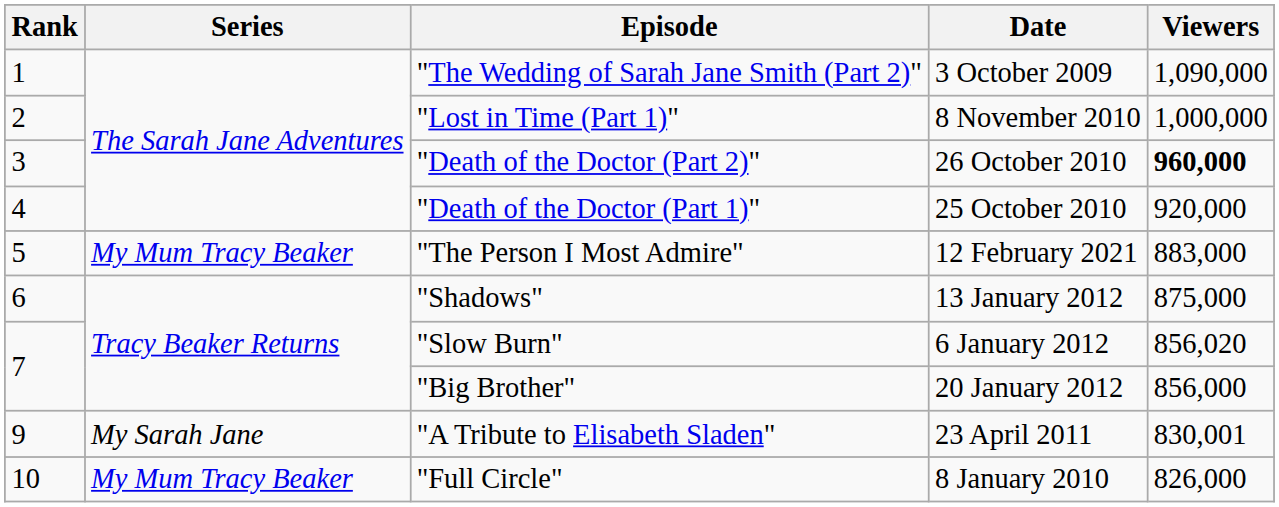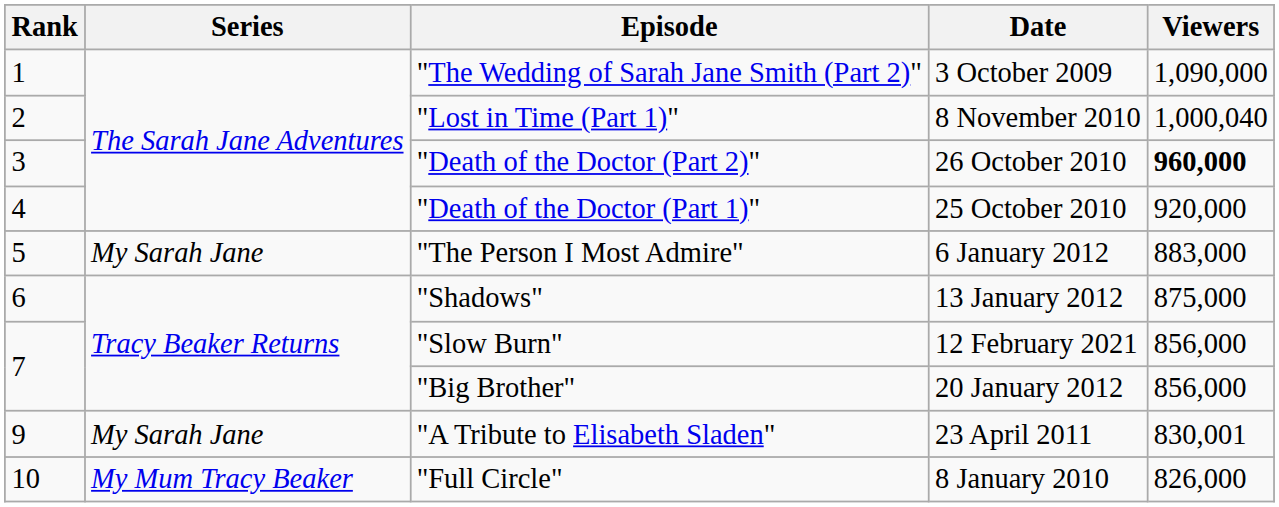 <table class="wikitable">
 <tr>
 <th>Rank</th>
 <th>Series</th>
 <th>Episode</th>
 <th>Date</th>
 <th>Viewers</th>
 </tr>
 <tr>
 <td>1</td>
 <td rowspan="4"><em><a href='#'>The Sarah Jane Adventures</a></em></td>
 <td>"<a href='#'>The Wedding of Sarah Jane Smith (Part 2)</a>"</td>
 <td>3 October 2009</td>
 <td>1,090,000</td>
 </tr>
 <tr>
 <td>2</td>
 <td>"<a href='#'>Lost in Time (Part 1)</a>"</td>
 <td>8 November 2010</td>
-<td>1,000,000</td>
+<td>1,000,040</td>
 </tr>
 <tr>
 <td>3</td>
 <td>"<a href='#'>Death of the Doctor (Part 2)</a>"</td>
 <td>26 October 2010</td>
 <td><strong>960,000</strong></td>
 </tr>
 <tr>
 <td>4</td>
 <td>"<a href='#'>Death of the Doctor (Part 1)</a>"</td>
 <td>25 October 2010</td>
 <td>920,000</td>
 </tr>
 <tr>
 <td>5</td>
-<td><em><a href='#'>My Mum Tracy Beaker</a></em></td>
+<td><em>My Sarah Jane</em></td>
 <td>"The Person I Most Admire"</td>
-<td>12 February 2021</td>
+<td>6 January 2012</td>
 <td>883,000</td>
 </tr>
 <tr>
 <td>6</td>
 <td rowspan="3"><em><a href='#'>Tracy Beaker Returns</a></em></td>
 <td>"Shadows"</td>
 <td>13 January 2012</td>
 <td>875,000</td>
 </tr>
 <tr>
 <td rowspan="2">7</td>
 <td>"Slow Burn"</td>
-<td>6 January 2012</td>
-<td>856,020</td>
+<td>12 February 2021</td>
+<td>856,000</td>
 </tr>
 <tr>
 <td>"Big Brother"</td>
 <td>20 January 2012</td>
 <td>856,000</td>
 </tr>
 <tr>
 <td>9</td>
 <td><em>My Sarah Jane</em></td>
 <td>"A Tribute to <a href='#'>Elisabeth Sladen</a>"</td>
 <td>23 April 2011</td>
 <td>830,001</td>
 </tr>
 <tr>
 <td>10</td>
 <td><em><a href='#'>My Mum Tracy Beaker</a></em></td>
 <td>"Full Circle"</td>
 <td>8 January 2010</td>
 <td>826,000</td>
 </tr>
 </table>
